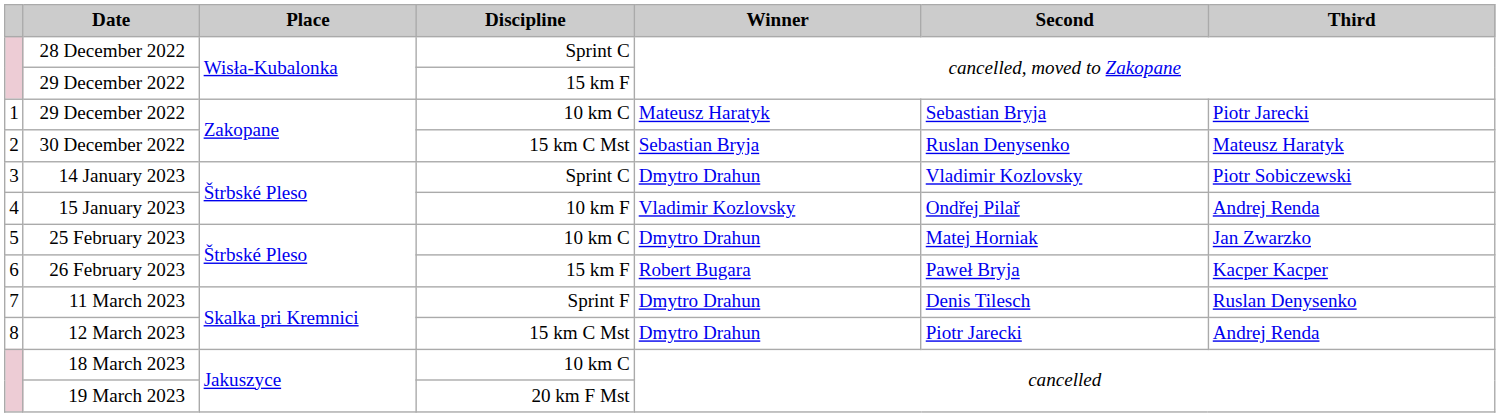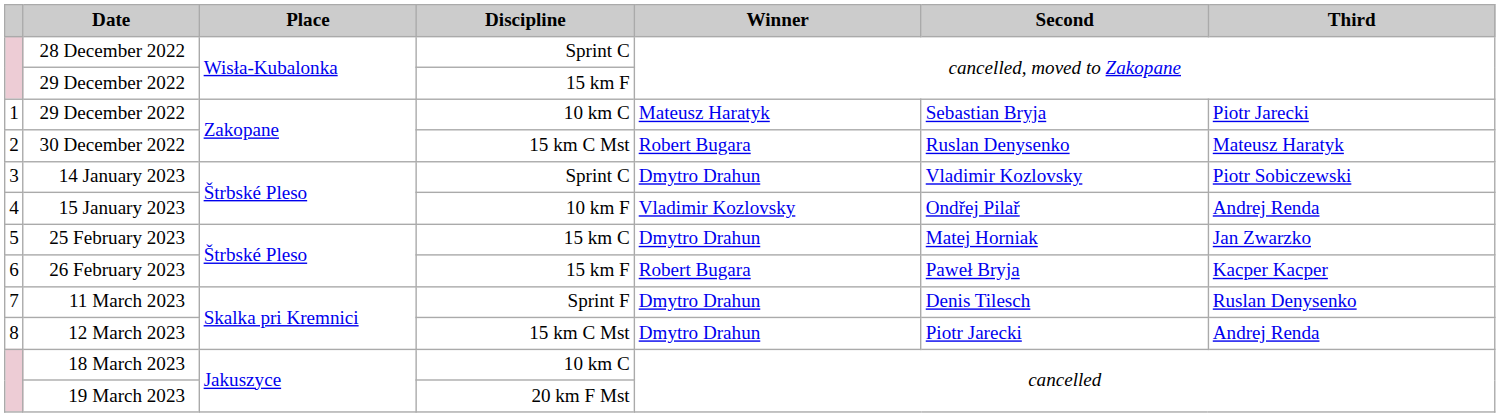 <table class="wikitable plainrowheaders" style="background:#fff; font-size:86%; line-height:16px; border:grey solid 1px; border-collapse:collapse;">
 <tr style="background:#ccc; text-align:center;">
 <th scope="col" style="background:#ccc; width=30 px;"></th>
 <th scope="col" style="background:#ccc; width:120px;">Date</th>
 <th scope="col" style="background:#ccc; width:150px;">Place</th>
 <th scope="col" style="background:#ccc; width:150px;">Discipline</th>
 <th scope="col" style="background:#ccc; width:200px;">Winner</th>
 <th scope="col" style="background:#ccc; width:200px;">Second</th>
 <th scope="col" style="background:#ccc; width:200px;">Third</th>
 </tr>
 <tr>
 <td rowspan=2 bgcolor="EDCCD5"></td>
 <td align=right>28 December 2022  </td>
 <td rowspan=2> <a href='#'>Wisła-Kubalonka</a></td>
 <td align=right>Sprint C</td>
 <td rowspan=2 colspan=3 align=center><em>cancelled, moved to <a href='#'>Zakopane</a></em></td>
 </tr>
 <tr>
 <td align=right>29 December 2022  </td>
 <td align=right>15 km F</td>
 </tr>
 <tr>
 <td align=center>1</td>
 <td align=right>29 December 2022  </td>
 <td rowspan=2> <a href='#'>Zakopane</a></td>
 <td align=right>10 km C</td>
 <td> <a href='#'>Mateusz Haratyk</a></td>
 <td> <a href='#'>Sebastian Bryja</a></td>
 <td> <a href='#'>Piotr Jarecki</a></td>
 </tr>
 <tr>
 <td align=center>2</td>
 <td align=right>30 December 2022  </td>
 <td align=right>15 km C Mst</td>
-<td> <a href='#'>Sebastian Bryja</a></td>
+<td> <a href='#'>Robert Bugara</a></td>
 <td> <a href='#'>Ruslan Denysenko</a></td>
 <td> <a href='#'>Mateusz Haratyk</a></td>
 </tr>
 <tr>
 <td align=center>3</td>
 <td align=right>14 January 2023  </td>
 <td rowspan=2> <a href='#'>Štrbské Pleso</a></td>
 <td align=right>Sprint C</td>
 <td> <a href='#'>Dmytro Drahun</a></td>
 <td> <a href='#'>Vladimir Kozlovsky</a></td>
 <td> <a href='#'>Piotr Sobiczewski</a></td>
 </tr>
 <tr>
 <td align=center>4</td>
 <td align=right>15 January 2023  </td>
 <td align=right>10 km F</td>
 <td> <a href='#'>Vladimir Kozlovsky</a></td>
 <td> <a href='#'>Ondřej Pilař</a></td>
 <td> <a href='#'>Andrej Renda</a></td>
 </tr>
 <tr>
 <td align=center>5</td>
 <td align=right>25 February 2023  </td>
 <td rowspan=2> <a href='#'>Štrbské Pleso</a></td>
-<td align=right>10 km C</td>
+<td align=right>15 km C</td>
 <td> <a href='#'>Dmytro Drahun</a></td>
 <td> <a href='#'>Matej Horniak</a></td>
 <td> <a href='#'>Jan Zwarzko</a></td>
 </tr>
 <tr>
 <td align=center>6</td>
 <td align=right>26 February 2023  </td>
 <td align=right>15 km F</td>
 <td> <a href='#'>Robert Bugara</a></td>
 <td> <a href='#'>Paweł Bryja</a></td>
 <td> <a href='#'>Kacper Kacper</a></td>
 </tr>
 <tr>
 <td align=center>7</td>
 <td align=right>11 March 2023  </td>
 <td rowspan=2> <a href='#'>Skalka pri Kremnici</a></td>
 <td align=right>Sprint F</td>
 <td> <a href='#'>Dmytro Drahun</a></td>
 <td> <a href='#'>Denis Tilesch</a></td>
 <td> <a href='#'>Ruslan Denysenko</a></td>
 </tr>
 <tr>
 <td align=center>8</td>
 <td align=right>12 March 2023  </td>
 <td align=right>15 km C Mst</td>
 <td> <a href='#'>Dmytro Drahun</a></td>
 <td> <a href='#'>Piotr Jarecki</a></td>
 <td> <a href='#'>Andrej Renda</a></td>
 </tr>
 <tr>
 <td rowspan=2 bgcolor="EDCCD5"></td>
 <td align=right>18 March 2023  </td>
 <td rowspan=2> <a href='#'>Jakuszyce</a></td>
 <td align=right>10 km C</td>
 <td rowspan=2 colspan=3 align=center><em>cancelled</em></td>
 </tr>
 <tr>
 <td align=right>19 March 2023  </td>
 <td align=right>20 km F Mst</td>
 </tr>
 </table>
